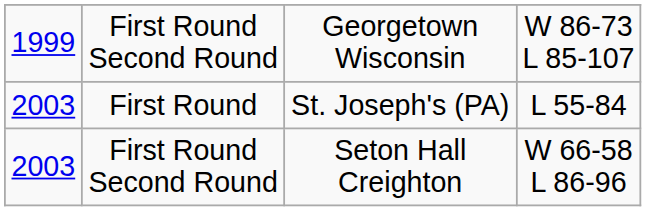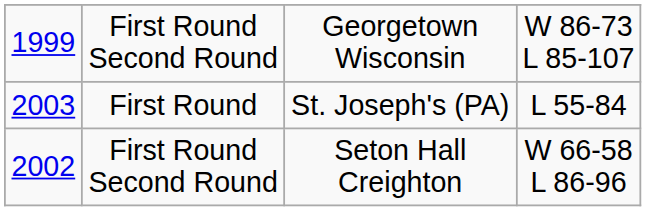 <table class="wikitable">
 <tr align="center">
 <td><a href='#'>1999</a></td>
 <td>First Round<br>Second Round</td>
 <td>Georgetown<br>Wisconsin</td>
 <td>W 86-73<br>L 85-107</td>
 </tr>
 <tr align="center">
 <td><a href='#'>2003</a></td>
 <td>First Round</td>
 <td>St. Joseph's (PA)</td>
 <td>L 55-84</td>
 </tr>
 <tr align="center">
-<td><a href='#'>2003</a></td>
+<td><a href='#'>2002</a></td>
 <td>First Round<br>Second Round</td>
 <td>Seton Hall<br>Creighton</td>
 <td>W 66-58<br>L 86-96</td>
 </tr>
 </table>
